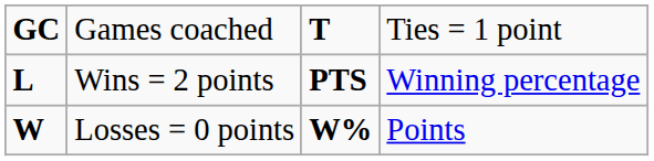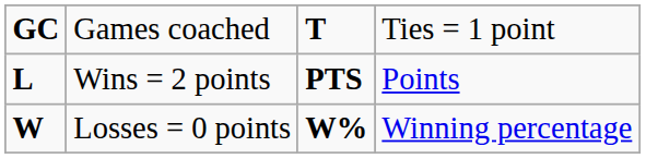 <table class="wikitable">
 <tr>
 <td><strong>GC</strong></td>
 <td>Games coached</td>
 <td><strong>T</strong></td>
 <td>Ties = 1 point</td>
 </tr>
 <tr>
 <td><strong>L</strong></td>
 <td>Wins = 2 points</td>
 <td><strong>PTS</strong></td>
-<td><a href='#'>Winning percentage</a></td>
+<td><a href='#'>Points</a></td>
 </tr>
 <tr>
 <td><strong>W</strong></td>
 <td>Losses = 0 points</td>
 <td><strong>W%</strong></td>
-<td><a href='#'>Points</a></td>
+<td><a href='#'>Winning percentage</a></td>
 </tr>
 </table>
